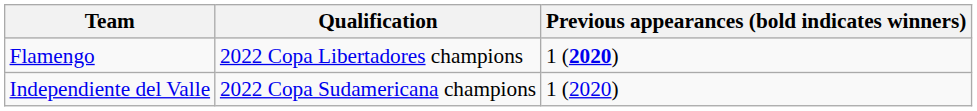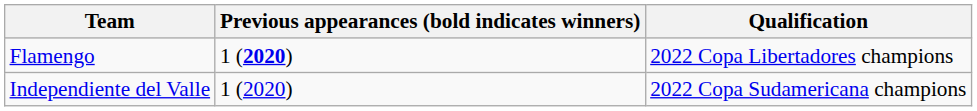 <table class="wikitable">
 <tr>
 <th>Team</th>
+<th>Previous appearances (bold indicates winners)</th>
 <th>Qualification</th>
-<th>Previous appearances (bold indicates winners)</th>
 </tr>
 <tr>
 <td> <a href='#'>Flamengo</a></td>
+<td>1 (<strong><a href='#'>2020</a></strong>)</td>
 <td><a href='#'>2022 Copa Libertadores</a> champions</td>
-<td>1 (<strong><a href='#'>2020</a></strong>)</td>
 </tr>
 <tr>
 <td> <a href='#'>Independiente del Valle</a></td>
+<td>1 (<a href='#'>2020</a>)</td>
 <td><a href='#'>2022 Copa Sudamericana</a> champions</td>
-<td>1 (<a href='#'>2020</a>)</td>
 </tr>
 </table>
